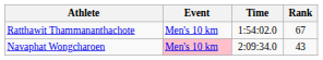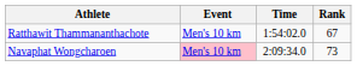 <table class="wikitable" style="text-align:center; font-size:90%; width:50%;">
 <tr>
 <th>Athlete</th>
 <th>Event</th>
 <th>Time</th>
 <th>Rank</th>
 </tr>
 <tr>
 <td align=left><a href='#'>Ratthawit Thammananthachote</a></td>
 <td align=left><a href='#'>Men's 10 km</a></td>
 <td>1:54:02.0</td>
 <td>67</td>
 </tr>
 <tr>
 <td align=left><a href='#'>Navaphat Wongcharoen</a></td>
 <td align=left style="background: pink;"><a href='#'>Men's 10 km</a></td>
 <td>2:09:34.0</td>
-<td>43</td>
+<td>73</td>
 </tr>
 </table>
